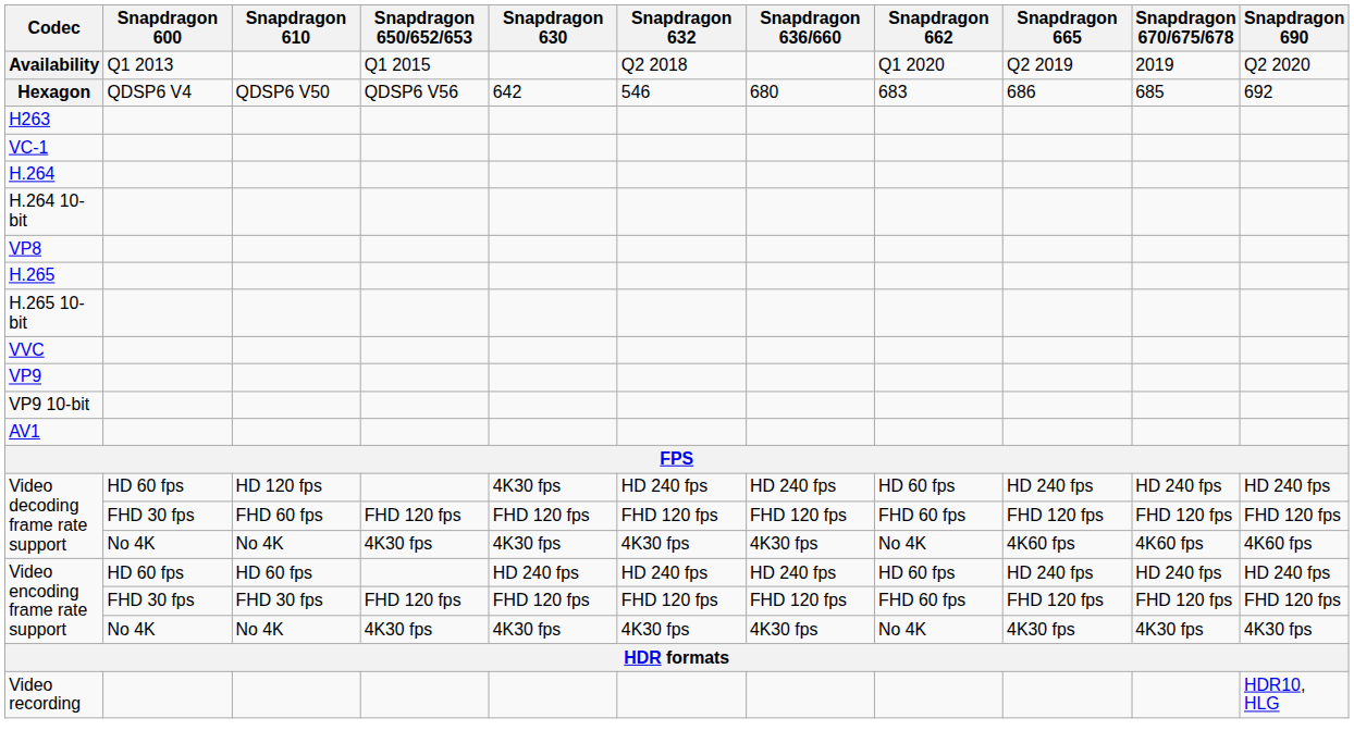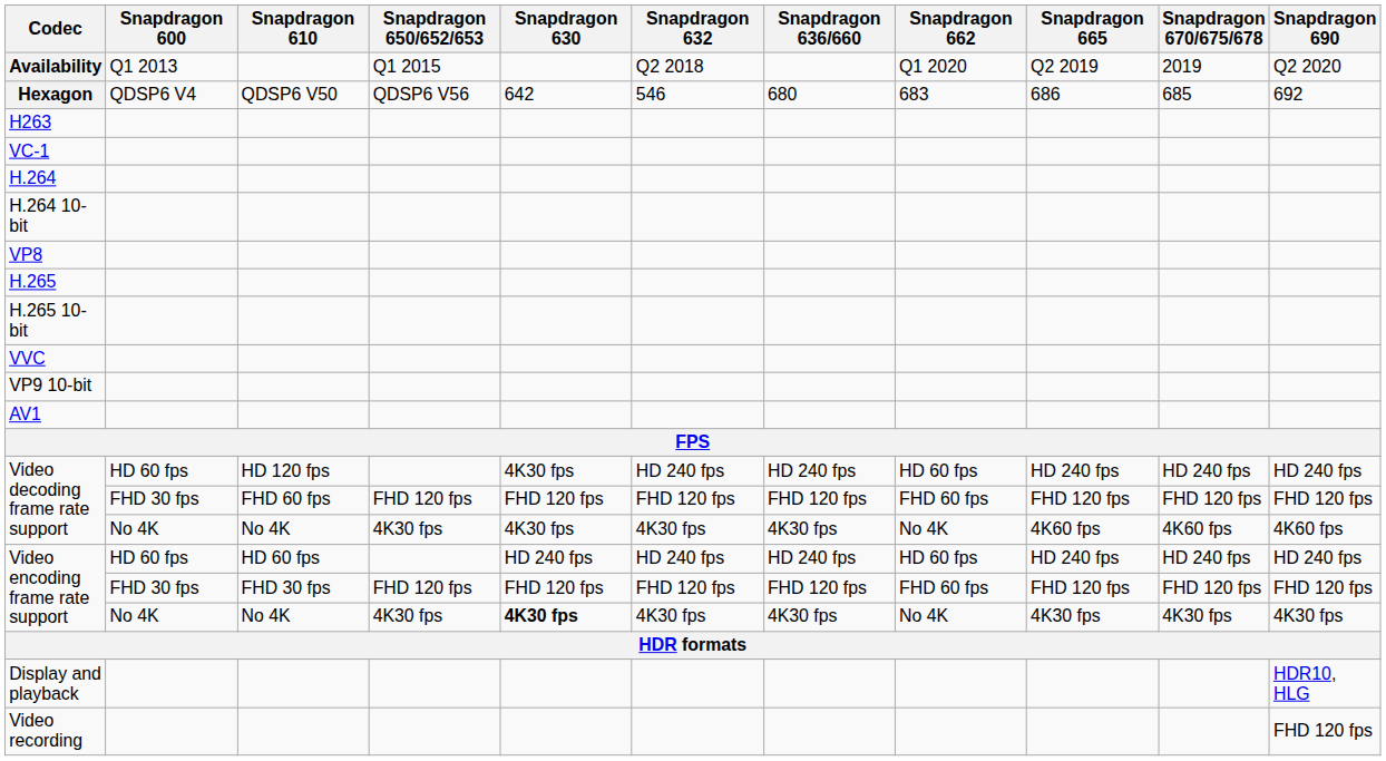 <table class="wikitable">
 <tr>
 <th>Codec</th>
 <th style="width: 8em;">Snapdragon 600</th>
 <th style="width: 8em;">Snapdragon 610</th>
 <th style="width: 8em;">Snapdragon 650/652/653</th>
 <th style="width: 8em;">Snapdragon 630</th>
 <th style="width: 8em;">Snapdragon 632</th>
 <th style="width: 8em;">Snapdragon 636/660</th>
 <th style="width: 8em;">Snapdragon 662</th>
 <th style="width: 8em;">Snapdragon 665</th>
 <th>Snapdragon 670/675/678</th>
 <th>Snapdragon 690</th>
 </tr>
 <tr>
 <th>Availability</th>
 <td>Q1 2013</td>
 <td></td>
 <td>Q1 2015</td>
 <td></td>
 <td>Q2 2018</td>
 <td></td>
 <td>Q1 2020</td>
 <td>Q2 2019</td>
 <td>2019</td>
 <td>Q2 2020</td>
 </tr>
 <tr>
 <th>Hexagon</th>
 <td>QDSP6 V4</td>
 <td>QDSP6 V50</td>
 <td>QDSP6 V56</td>
 <td>642</td>
 <td>546</td>
 <td>680</td>
 <td>683</td>
 <td>686</td>
 <td>685</td>
 <td>692</td>
 </tr>
 <tr>
 <td><a href='#'>H263</a></td>
 <td></td>
 <td></td>
 <td></td>
 <td></td>
 <td></td>
 <td></td>
 <td></td>
 <td></td>
 <td></td>
 <td></td>
 </tr>
 <tr>
 <td><a href='#'>VC-1</a></td>
 <td></td>
 <td></td>
 <td></td>
 <td></td>
 <td></td>
 <td></td>
 <td></td>
 <td></td>
 <td></td>
 <td></td>
 </tr>
 <tr>
 <td><a href='#'>H.264</a></td>
 <td></td>
 <td></td>
 <td></td>
 <td></td>
 <td></td>
 <td></td>
 <td></td>
 <td></td>
 <td></td>
 <td></td>
 </tr>
 <tr>
 <td>H.264 10-bit</td>
 <td></td>
 <td></td>
 <td></td>
 <td></td>
 <td></td>
 <td></td>
 <td></td>
 <td></td>
 <td></td>
 <td></td>
 </tr>
 <tr>
 <td><a href='#'>VP8</a></td>
 <td></td>
 <td></td>
 <td></td>
 <td></td>
 <td></td>
 <td></td>
 <td></td>
 <td></td>
 <td></td>
 <td></td>
 </tr>
 <tr>
 <td><a href='#'>H.265</a></td>
 <td></td>
 <td></td>
 <td></td>
 <td></td>
 <td></td>
 <td></td>
 <td></td>
 <td></td>
 <td></td>
 <td></td>
 </tr>
 <tr>
 <td>H.265 10-bit</td>
 <td></td>
 <td></td>
 <td></td>
 <td></td>
 <td></td>
 <td></td>
 <td></td>
 <td></td>
 <td></td>
 <td></td>
 </tr>
 <tr>
 <td><a href='#'>VVC</a></td>
 <td></td>
 <td></td>
 <td></td>
 <td></td>
 <td></td>
 <td></td>
 <td></td>
 <td></td>
 <td></td>
 <td></td>
 </tr>
 <tr>
-<td><a href='#'>VP9</a></td>
-<td></td>
-<td></td>
-<td></td>
-<td></td>
-<td></td>
-<td></td>
-<td></td>
-<td></td>
-<td></td>
-<td></td>
-</tr>
-<tr>
 <td>VP9 10-bit</td>
 <td></td>
 <td></td>
 <td></td>
 <td></td>
 <td></td>
 <td></td>
 <td></td>
 <td></td>
 <td></td>
 <td></td>
 </tr>
 <tr>
 <td><a href='#'>AV1</a></td>
 <td></td>
 <td></td>
 <td></td>
 <td></td>
 <td></td>
 <td></td>
 <td></td>
 <td></td>
 <td></td>
 <td></td>
 </tr>
 <tr>
 <th colspan="11"><a href='#'>FPS</a></th>
 </tr>
 <tr>
 <td rowspan="3">Video decoding frame rate support</td>
 <td>HD 60 fps</td>
 <td>HD 120 fps</td>
 <td></td>
 <td>4K30 fps</td>
 <td>HD 240 fps</td>
 <td>HD 240 fps</td>
 <td>HD 60 fps</td>
 <td>HD 240 fps</td>
 <td>HD 240 fps</td>
 <td>HD 240 fps</td>
 </tr>
 <tr>
 <td>FHD 30 fps</td>
 <td>FHD 60 fps</td>
 <td>FHD 120 fps</td>
 <td>FHD 120 fps</td>
 <td>FHD 120 fps</td>
 <td>FHD 120 fps</td>
 <td>FHD 60 fps</td>
 <td>FHD 120 fps</td>
 <td>FHD 120 fps</td>
 <td>FHD 120 fps</td>
 </tr>
 <tr>
 <td>No 4K</td>
 <td>No 4K</td>
 <td>4K30 fps</td>
 <td>4K30 fps</td>
 <td>4K30 fps</td>
 <td>4K30 fps</td>
 <td>No 4K</td>
 <td>4K60 fps</td>
 <td>4K60 fps</td>
 <td>4K60 fps</td>
 </tr>
 <tr>
 <td rowspan="3">Video encoding frame rate support</td>
 <td>HD 60 fps</td>
 <td>HD 60 fps</td>
 <td></td>
 <td>HD 240 fps</td>
 <td>HD 240 fps</td>
 <td>HD 240 fps</td>
 <td>HD 60 fps</td>
 <td>HD 240 fps</td>
 <td>HD 240 fps</td>
 <td>HD 240 fps</td>
 </tr>
 <tr>
 <td>FHD 30 fps</td>
 <td>FHD 30 fps</td>
 <td>FHD 120 fps</td>
 <td>FHD 120 fps</td>
 <td>FHD 120 fps</td>
 <td>FHD 120 fps</td>
 <td>FHD 60 fps</td>
 <td>FHD 120 fps</td>
 <td>FHD 120 fps</td>
 <td>FHD 120 fps</td>
 </tr>
 <tr>
 <td>No 4K</td>
 <td>No 4K</td>
 <td>4K30 fps</td>
-<td>4K30 fps</td>
+<td><strong>4K30 fps</strong></td>
 <td>4K30 fps</td>
 <td>4K30 fps</td>
 <td>No 4K</td>
 <td>4K30 fps</td>
 <td>4K30 fps</td>
 <td>4K30 fps</td>
 </tr>
 <tr>
 <th colspan="11"><a href='#'>HDR</a> formats</th>
+</tr>
+<tr>
+<td>Display and<br>playback</td>
+<td></td>
+<td></td>
+<td></td>
+<td></td>
+<td></td>
+<td></td>
+<td></td>
+<td></td>
+<td></td>
+<td><a href='#'>HDR10</a>, <a href='#'>HLG</a></td>
 </tr>
 <tr>
 <td>Video<br>recording</td>
 <td></td>
 <td></td>
 <td></td>
 <td></td>
 <td></td>
 <td></td>
 <td></td>
 <td></td>
 <td></td>
-<td><a href='#'>HDR10</a>, <a href='#'>HLG</a></td>
+<td>FHD 120 fps</td>
 </tr>
 </table>
